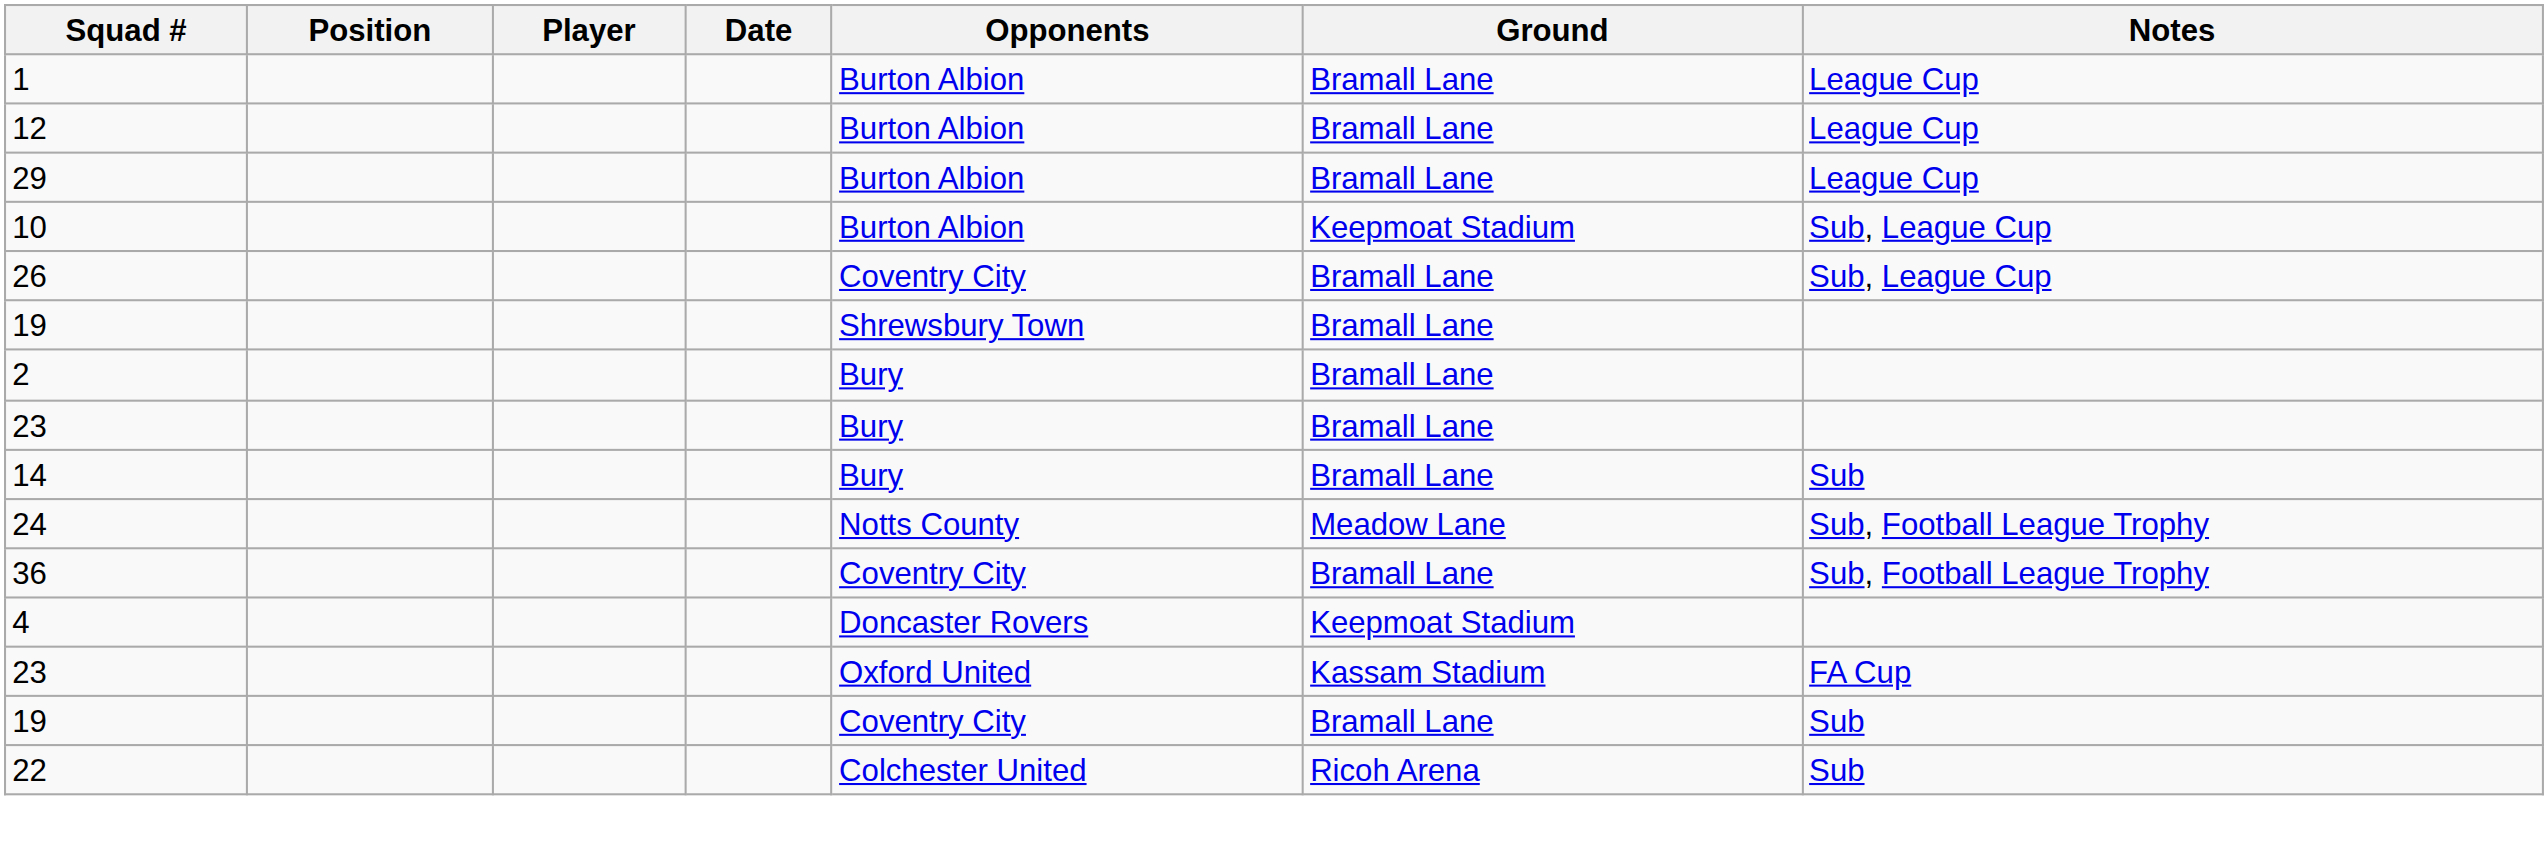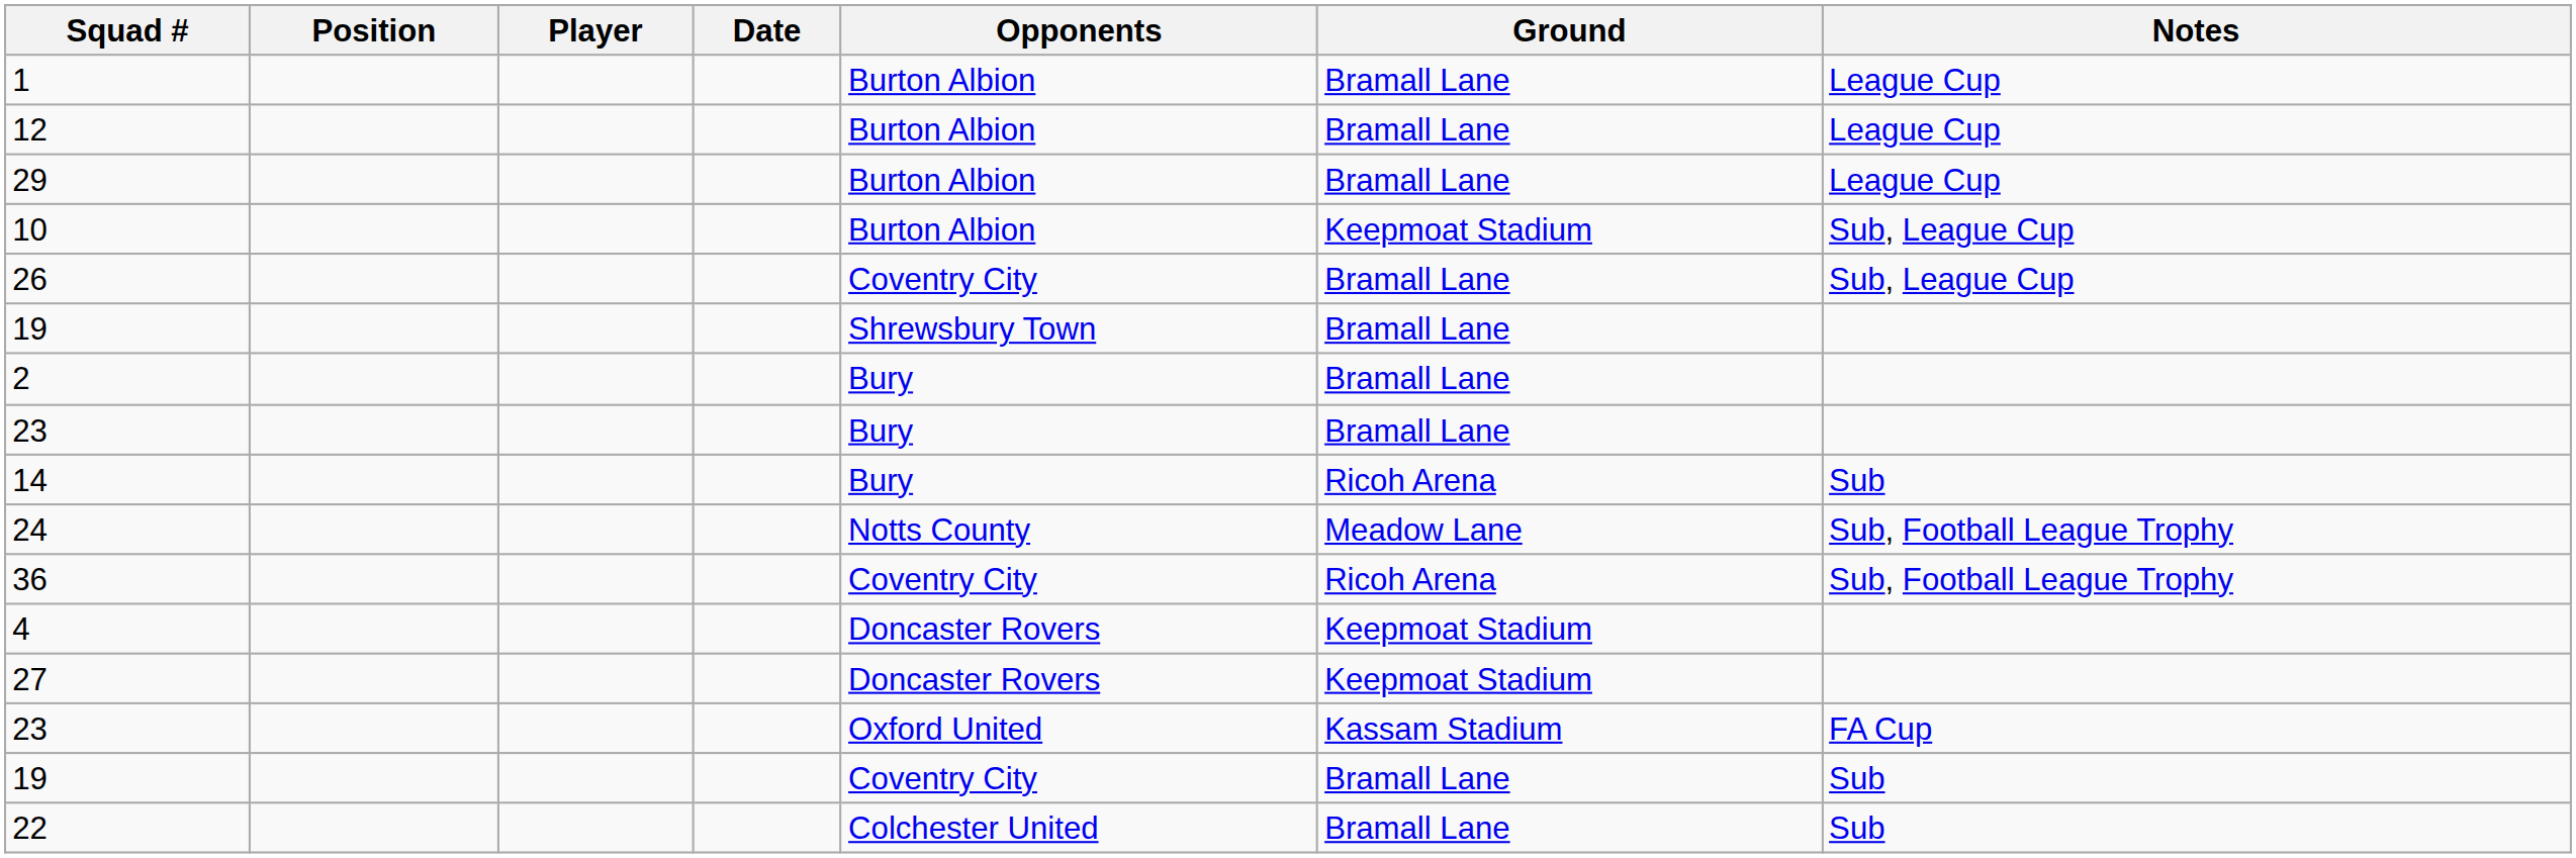 <table width=98% class="wikitable sortable" style="text-align:center; font-size:95%; text-align:left">
 <tr>
 <th>Squad #</th>
 <th>Position</th>
 <th>Player</th>
 <th>Date</th>
 <th>Opponents</th>
 <th>Ground</th>
 <th>Notes</th>
 </tr>
 <tr>
 <td>1</td>
 <td></td>
 <td></td>
 <td></td>
 <td><a href='#'>Burton Albion</a></td>
 <td><a href='#'>Bramall Lane</a></td>
 <td><a href='#'>League Cup</a></td>
 </tr>
 <tr>
 <td>12</td>
 <td></td>
 <td></td>
 <td></td>
 <td><a href='#'>Burton Albion</a></td>
 <td><a href='#'>Bramall Lane</a></td>
 <td><a href='#'>League Cup</a></td>
 </tr>
 <tr>
 <td>29</td>
 <td></td>
 <td></td>
 <td></td>
 <td><a href='#'>Burton Albion</a></td>
 <td><a href='#'>Bramall Lane</a></td>
 <td><a href='#'>League Cup</a></td>
 </tr>
 <tr>
 <td>10</td>
 <td></td>
 <td></td>
 <td></td>
 <td><a href='#'>Burton Albion</a></td>
 <td><a href='#'>Keepmoat Stadium</a></td>
 <td><a href='#'>Sub</a>, <a href='#'>League Cup</a></td>
 </tr>
 <tr>
 <td>26</td>
 <td></td>
 <td></td>
 <td></td>
 <td><a href='#'>Coventry City</a></td>
 <td><a href='#'>Bramall Lane</a></td>
 <td><a href='#'>Sub</a>, <a href='#'>League Cup</a></td>
 </tr>
 <tr>
 <td>19</td>
 <td></td>
 <td></td>
 <td></td>
 <td><a href='#'>Shrewsbury Town</a></td>
 <td><a href='#'>Bramall Lane</a></td>
 <td></td>
 </tr>
 <tr>
 <td>2</td>
 <td></td>
 <td></td>
 <td></td>
 <td><a href='#'>Bury</a></td>
 <td><a href='#'>Bramall Lane</a></td>
 <td></td>
 </tr>
 <tr>
 <td>23</td>
 <td></td>
 <td></td>
 <td></td>
 <td><a href='#'>Bury</a></td>
 <td><a href='#'>Bramall Lane</a></td>
 <td></td>
 </tr>
 <tr>
 <td>14</td>
 <td></td>
 <td></td>
 <td></td>
 <td><a href='#'>Bury</a></td>
-<td><a href='#'>Bramall Lane</a></td>
+<td><a href='#'>Ricoh Arena</a></td>
 <td><a href='#'>Sub</a></td>
 </tr>
 <tr>
 <td>24</td>
 <td></td>
 <td></td>
 <td></td>
 <td><a href='#'>Notts County</a></td>
 <td><a href='#'>Meadow Lane</a></td>
 <td><a href='#'>Sub</a>, <a href='#'>Football League Trophy</a></td>
 </tr>
 <tr>
 <td>36</td>
 <td></td>
 <td></td>
 <td></td>
 <td><a href='#'>Coventry City</a></td>
-<td><a href='#'>Bramall Lane</a></td>
+<td><a href='#'>Ricoh Arena</a></td>
 <td><a href='#'>Sub</a>, <a href='#'>Football League Trophy</a></td>
 </tr>
 <tr>
 <td>4</td>
+<td></td>
+<td></td>
+<td></td>
+<td><a href='#'>Doncaster Rovers</a></td>
+<td><a href='#'>Keepmoat Stadium</a></td>
+<td></td>
+</tr>
+<tr>
+<td>27</td>
 <td></td>
 <td></td>
 <td></td>
 <td><a href='#'>Doncaster Rovers</a></td>
 <td><a href='#'>Keepmoat Stadium</a></td>
 <td></td>
 </tr>
 <tr>
 <td>23</td>
 <td></td>
 <td></td>
 <td></td>
 <td><a href='#'>Oxford United</a></td>
 <td><a href='#'>Kassam Stadium</a></td>
 <td><a href='#'>FA Cup</a></td>
 </tr>
 <tr>
 <td>19</td>
 <td></td>
 <td></td>
 <td></td>
 <td><a href='#'>Coventry City</a></td>
 <td><a href='#'>Bramall Lane</a></td>
 <td><a href='#'>Sub</a></td>
 </tr>
 <tr>
 <td>22</td>
 <td></td>
 <td></td>
 <td></td>
 <td><a href='#'>Colchester United</a></td>
-<td><a href='#'>Ricoh Arena</a></td>
+<td><a href='#'>Bramall Lane</a></td>
 <td><a href='#'>Sub</a></td>
 </tr>
 </table>
